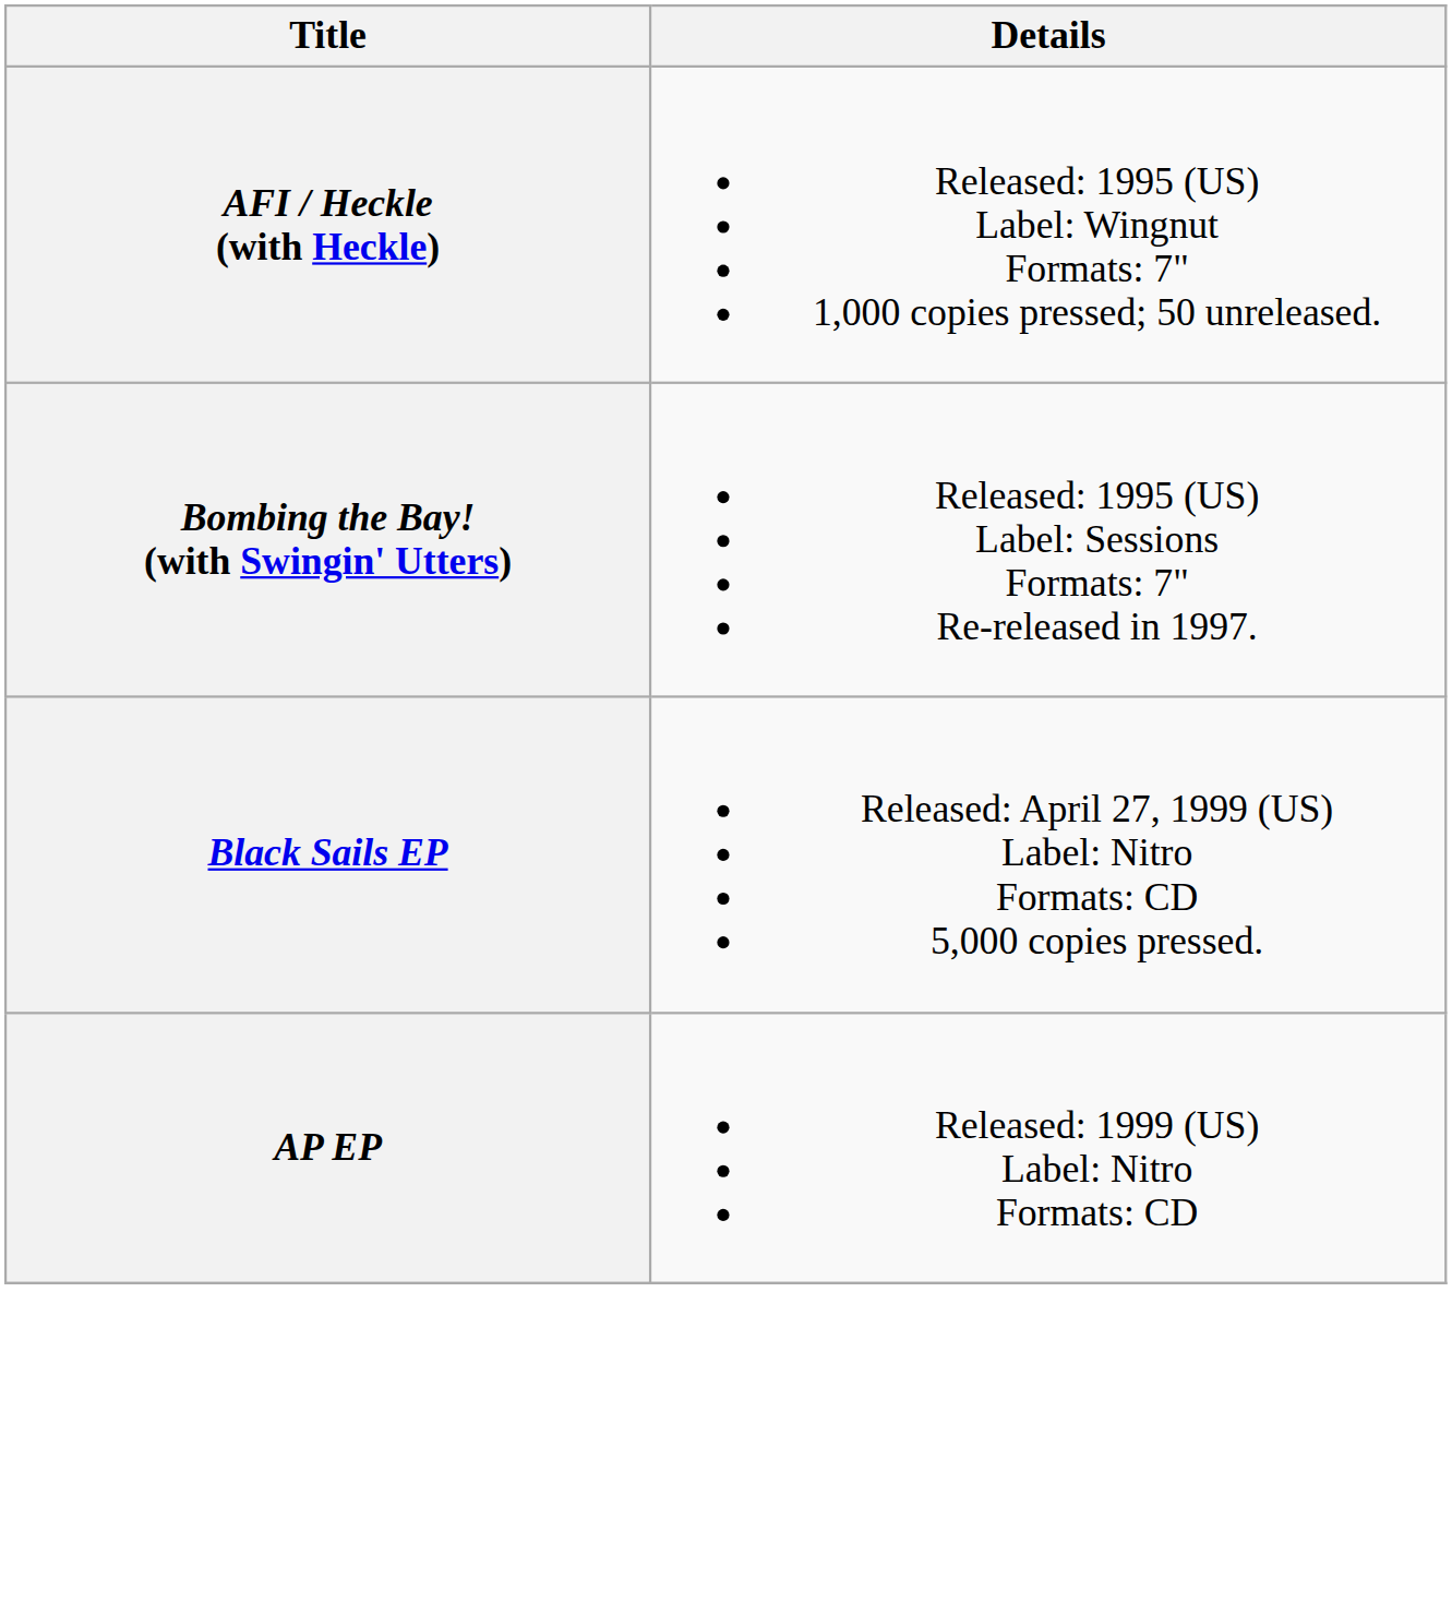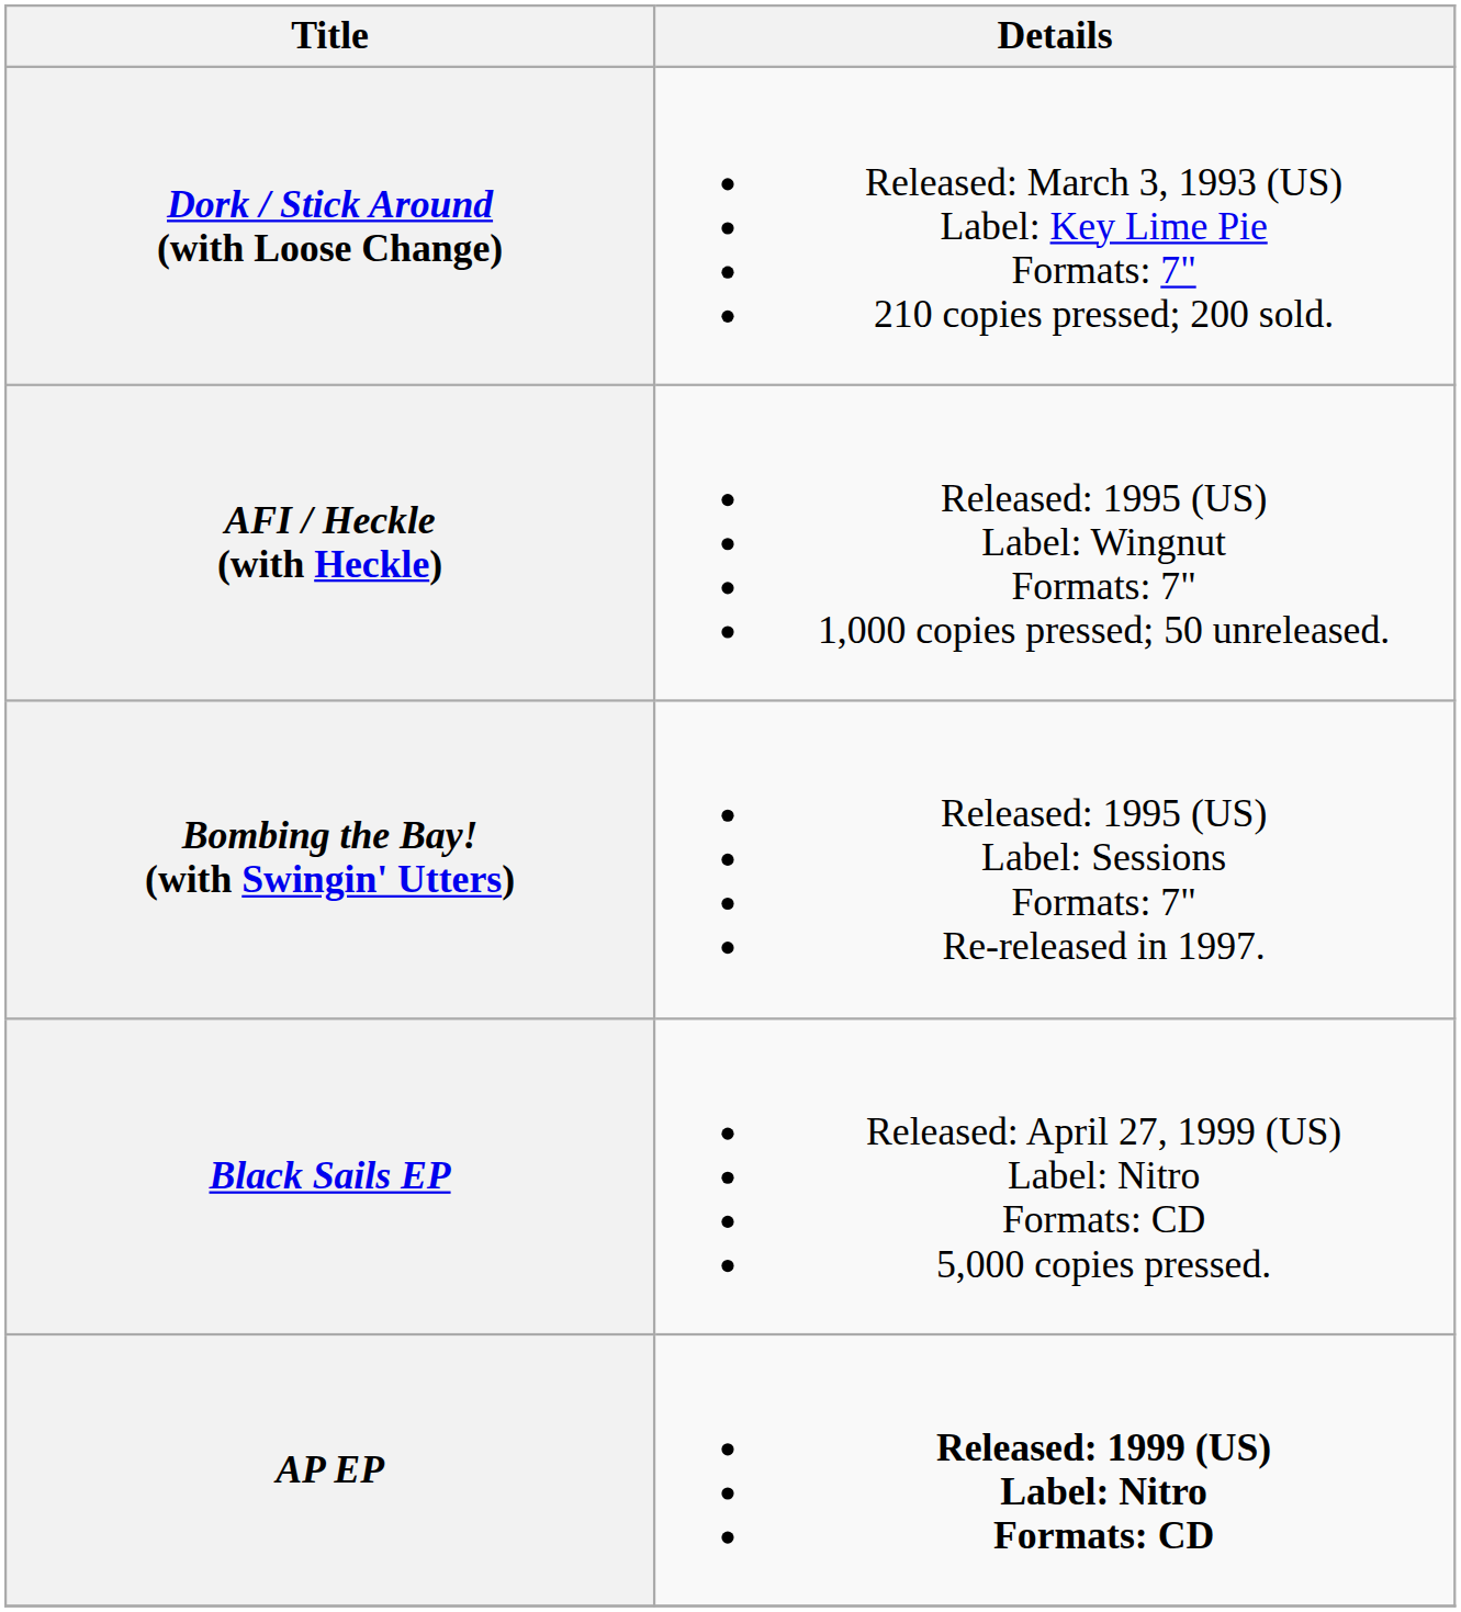 <table class="wikitable plainrowheaders" style="text-align:center">
 <tr>
 <th scope="col" style="width:16.1em">Title</th>
 <th scope="col" style="width:20em">Details</th>
+</tr>
+<tr>
+<th scope="row"><em><a href='#'>Dork / Stick Around</a></em><br><span>(with Loose Change)</span></th>
+<td><br><ul><li>Released: March 3, 1993 <span>(US)</span></li><li>Label: <a href='#'>Key Lime Pie</a></li><li>Formats: <a href='#'>7"</a></li><li>210 copies pressed; 200 sold.</li></ul></td>
 </tr>
 <tr>
 <th scope="row"><em>AFI / Heckle</em><br><span>(with <a href='#'>Heckle</a>)</span></th>
 <td><br><ul><li>Released: 1995 <span>(US)</span></li><li>Label: Wingnut</li><li>Formats: 7"</li><li>1,000 copies pressed; 50 unreleased.</li></ul></td>
 </tr>
 <tr>
 <th scope="row"><em>Bombing the Bay!</em><br><span>(with <a href='#'>Swingin' Utters</a>)</span></th>
 <td><br><ul><li>Released: 1995 <span>(US)</span></li><li>Label: Sessions</li><li>Formats: 7"</li><li>Re-released in 1997.</li></ul></td>
 </tr>
 <tr>
 <th scope="row"><em><a href='#'>Black Sails EP</a></em></th>
 <td><br><ul><li>Released: April 27, 1999 <span>(US)</span></li><li>Label: Nitro</li><li>Formats: CD</li><li>5,000 copies pressed.</li></ul></td>
 </tr>
 <tr>
 <th scope="row"><em>AP EP</em></th>
-<td><br><ul><li>Released: 1999 <span>(US)</span></li><li>Label: Nitro</li><li>Formats: CD</li></ul></td>
+<td><strong><br><ul><li>Released: 1999 <span>(US)</span></li><li>Label: Nitro</li><li>Formats: CD</li></ul></strong></td>
 </tr>
 <tr>
 </tr>
 </table>
